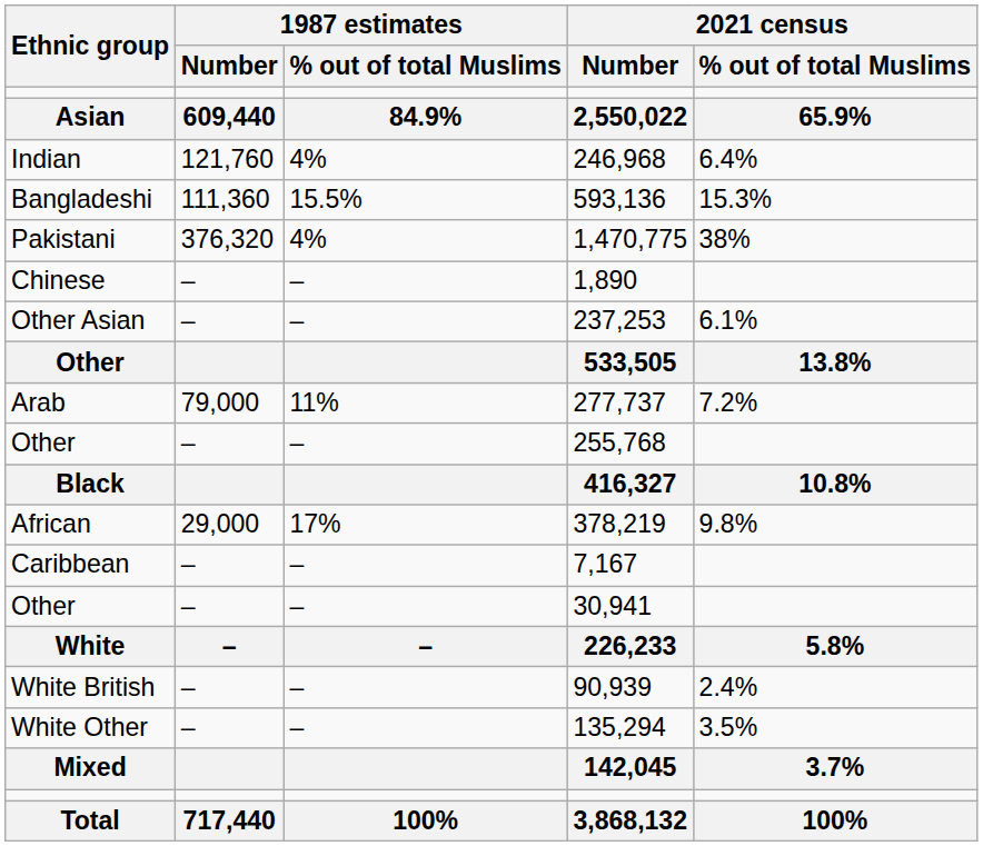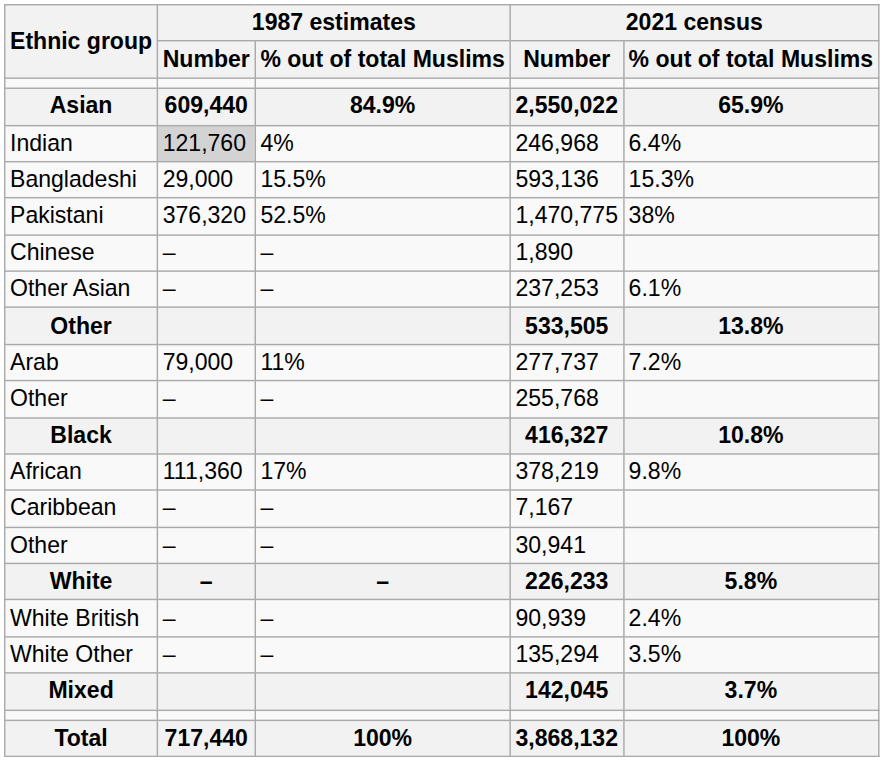 <table class="wikitable">
 <tr>
 <th rowspan="2">Ethnic group</th>
 <th colspan="2">1987 estimates</th>
 <th colspan="2">2021 census</th>
 </tr>
 <tr>
 <th>Number</th>
 <th>% out of total Muslims</th>
 <th>Number</th>
 <th>% out of total Muslims</th>
 </tr>
 <tr>
 <td></td>
 <td></td>
 <td></td>
 <td></td>
 <td></td>
 </tr>
 <tr>
 <th>Asian</th>
 <th>609,440</th>
 <th>84.9%</th>
 <th>2,550,022</th>
 <th>65.9%</th>
 </tr>
 <tr>
 <td>Indian</td>
-<td>121,760</td>
+<td style="background: lightgrey;">121,760</td>
 <td>4%</td>
 <td>246,968</td>
 <td>6.4%</td>
 </tr>
 <tr>
 <td>Bangladeshi</td>
-<td>111,360</td>
+<td>29,000</td>
 <td>15.5%</td>
 <td>593,136</td>
 <td>15.3%</td>
 </tr>
 <tr>
 <td>Pakistani</td>
 <td>376,320</td>
-<td>4%</td>
+<td>52.5%</td>
 <td>1,470,775</td>
 <td>38%</td>
 </tr>
 <tr>
 <td>Chinese</td>
 <td>–</td>
 <td>–</td>
 <td>1,890</td>
 <td></td>
 </tr>
 <tr>
 <td>Other Asian</td>
 <td>–</td>
 <td>–</td>
 <td>237,253</td>
 <td>6.1%</td>
 </tr>
 <tr>
 <th>Other</th>
 <th></th>
 <th></th>
 <th>533,505</th>
 <th>13.8%</th>
 </tr>
 <tr>
 <td>Arab</td>
 <td>79,000</td>
 <td>11%</td>
 <td>277,737</td>
 <td>7.2%</td>
 </tr>
 <tr>
 <td>Other</td>
 <td>–</td>
 <td>–</td>
 <td>255,768</td>
 <td></td>
 </tr>
 <tr>
 <th>Black</th>
 <th></th>
 <th></th>
 <th>416,327</th>
 <th>10.8%</th>
 </tr>
 <tr>
 <td>African</td>
-<td>29,000</td>
+<td>111,360</td>
 <td>17%</td>
 <td>378,219</td>
 <td>9.8%</td>
 </tr>
 <tr>
 <td>Caribbean</td>
 <td>–</td>
 <td>–</td>
 <td>7,167</td>
 <td></td>
 </tr>
 <tr>
 <td>Other</td>
 <td>–</td>
 <td>–</td>
 <td>30,941</td>
 <td></td>
 </tr>
 <tr>
 <th>White</th>
 <th>–</th>
 <th>–</th>
 <th>226,233</th>
 <th>5.8%</th>
 </tr>
 <tr>
 <td>White British</td>
 <td>–</td>
 <td>–</td>
 <td>90,939</td>
 <td>2.4%</td>
 </tr>
 <tr>
 <td>White Other</td>
 <td>–</td>
 <td>–</td>
 <td>135,294</td>
 <td>3.5%</td>
 </tr>
 <tr>
 <th>Mixed</th>
 <th></th>
 <th></th>
 <th>142,045</th>
 <th>3.7%</th>
 </tr>
 <tr>
 <td></td>
 <td></td>
 <td></td>
 <td></td>
 <td></td>
 </tr>
 <tr>
 <th>Total</th>
 <th>717,440</th>
 <th>100%</th>
 <th>3,868,132</th>
 <th>100%</th>
 </tr>
 </table>
